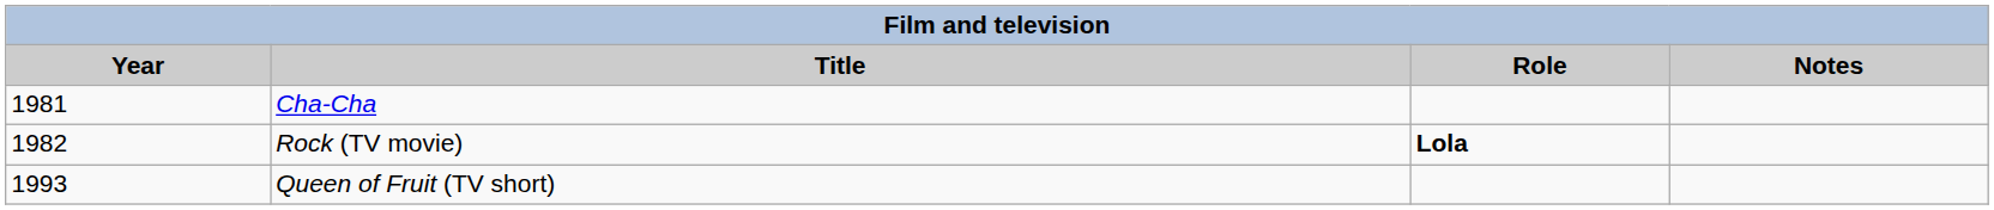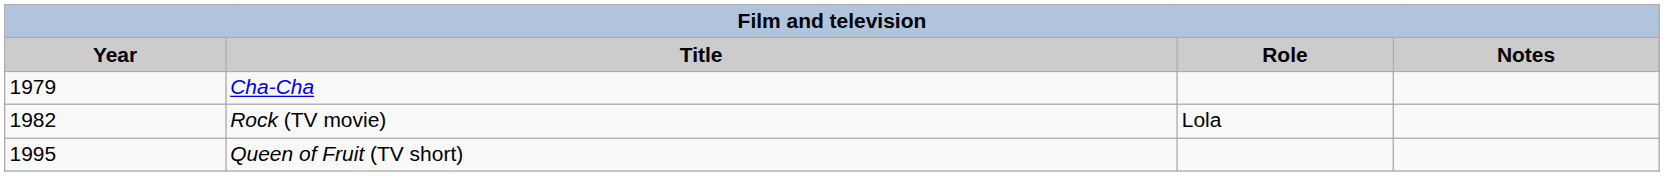 <table class="wikitable" style="width:100%;">
 <tr>
 <th colspan="5" style="background:#B0C4DE;">Film and television</th>
 </tr>
 <tr>
 <th style="background:#ccc;">Year</th>
 <th style="background:#ccc;">Title</th>
 <th style="background:#ccc;">Role</th>
 <th style="background:#ccc;">Notes</th>
 </tr>
 <tr>
-<td>1981</td>
+<td>1979</td>
 <td><em><a href='#'>Cha-Cha</a></em></td>
 <td></td>
 <td></td>
 </tr>
 <tr>
 <td>1982</td>
 <td><em>Rock</em> (TV movie)</td>
-<td><strong>Lola</strong></td>
+<td>Lola</td>
 <td></td>
 </tr>
 <tr>
-<td>1993</td>
+<td>1995</td>
 <td><em>Queen of Fruit</em> (TV short)</td>
 <td></td>
 <td></td>
 </tr>
 </table>
